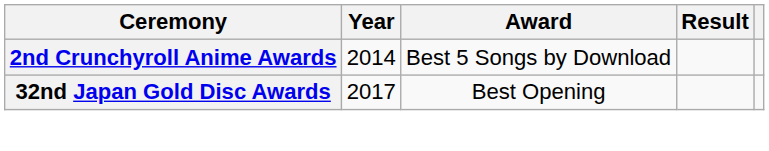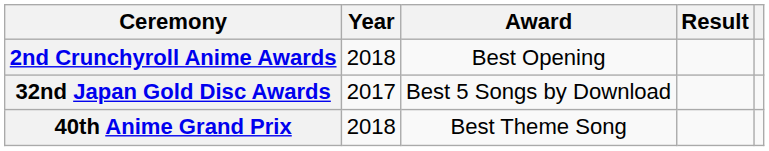 <table class="wikitable sortable plainrowheaders" style=text-align:center>
 <tr>
 <th scope="col">Ceremony</th>
 <th scope="col">Year</th>
 <th scope="col">Award</th>
 <th scope="col">Result</th>
 <th scope="col" class="unsortable"></th>
 </tr>
 <tr>
 <th scope="row" style="text-align:center"><a href='#'>2nd Crunchyroll Anime Awards</a></th>
-<td>2014</td>
-<td>Best 5 Songs by Download</td>
+<td>2018</td>
+<td>Best Opening</td>
 <td></td>
 <td align="center"></td>
 </tr>
 <tr>
 <th scope="row" style="text-align:center">32nd <a href='#'>Japan Gold Disc Awards</a></th>
 <td>2017</td>
-<td>Best Opening</td>
+<td>Best 5 Songs by Download</td>
+<td></td>
+<td align="center"></td>
+</tr>
+<tr>
+<th scope="row" style="text-align:center">40th <a href='#'>Anime Grand Prix</a></th>
+<td>2018</td>
+<td>Best Theme Song</td>
 <td></td>
 <td align="center"></td>
 </tr>
 </table>
